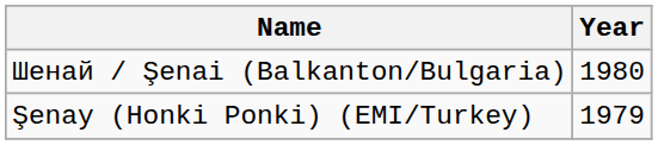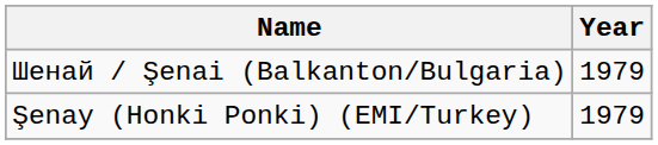 <table class="sortable wikitable">
 <tr>
 <th>Name</th>
 <th>Year</th>
 </tr>
 <tr>
 <td>Шенай / Şenai (Balkanton/Bulgaria)</td>
-<td>1980</td>
+<td>1979</td>
 </tr>
 <tr>
 <td>Şenay (Honki Ponki) (EMI/Turkey)</td>
 <td>1979</td>
 </tr>
 </table>
